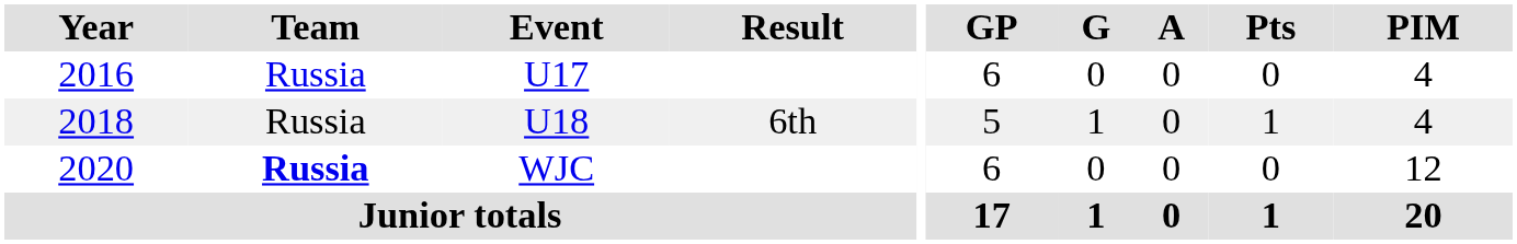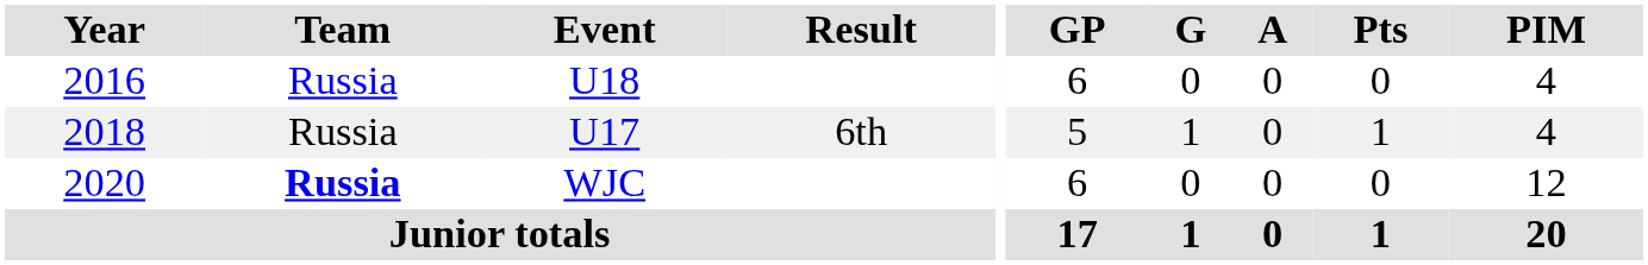 <table border="0" cellpadding="1" cellspacing="0" ID="Table3" style="text-align:center; width:40em;">
 <tr bgcolor="#e0e0e0">
 <th>Year</th>
 <th>Team</th>
 <th>Event</th>
 <th>Result</th>
 <th rowspan="99" bgcolor="#ffffff"></th>
 <th>GP</th>
 <th>G</th>
 <th>A</th>
 <th>Pts</th>
 <th>PIM</th>
 </tr>
 <tr>
 <td><a href='#'>2016</a></td>
 <td><a href='#'>Russia</a></td>
-<td><a href='#'>U17</a></td>
+<td><a href='#'>U18</a></td>
 <td></td>
 <td>6</td>
 <td>0</td>
 <td>0</td>
 <td>0</td>
 <td>4</td>
 </tr>
 <tr bgcolor="#f0f0f0">
 <td><a href='#'>2018</a></td>
 <td>Russia</td>
-<td><a href='#'>U18</a></td>
+<td><a href='#'>U17</a></td>
 <td>6th</td>
 <td>5</td>
 <td>1</td>
 <td>0</td>
 <td>1</td>
 <td>4</td>
 </tr>
 <tr>
 <td><a href='#'>2020</a></td>
 <td><strong><a href='#'>Russia</a></strong></td>
 <td><a href='#'>WJC</a></td>
 <td></td>
 <td>6</td>
 <td>0</td>
 <td>0</td>
 <td>0</td>
 <td>12</td>
 </tr>
 <tr bgcolor="#e0e0e0">
 <th colspan="4">Junior totals</th>
 <th>17</th>
 <th>1</th>
 <th>0</th>
 <th>1</th>
 <th>20</th>
 </tr>
 </table>
